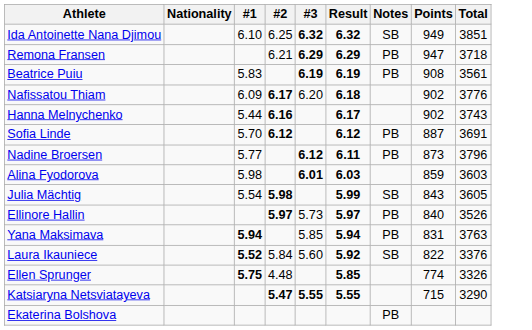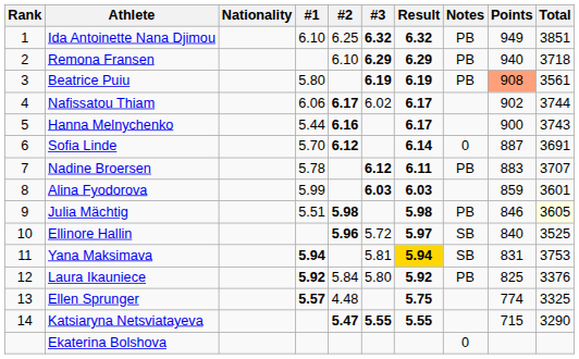 <table class="wikitable sortable" style="text-align:center">
 <tr>
+<th>Rank</th>
 <th>Athlete</th>
 <th>Nationality</th>
 <th>#1</th>
 <th>#2</th>
 <th>#3</th>
 <th>Result</th>
 <th>Notes</th>
 <th>Points</th>
 <th>Total</th>
 </tr>
 <tr>
+<td>1</td>
 <td align=left><a href='#'>Ida Antoinette Nana Djimou</a></td>
 <td align=left></td>
 <td>6.10</td>
 <td>6.25</td>
 <td><strong>6.32</strong></td>
 <td><strong>6.32</strong></td>
-<td>SB</td>
+<td>PB</td>
 <td>949</td>
 <td>3851</td>
 </tr>
 <tr>
+<td>2</td>
 <td align=left><a href='#'>Remona Fransen</a></td>
 <td align=left></td>
 <td></td>
-<td>6.21</td>
+<td>6.10</td>
 <td><strong>6.29</strong></td>
 <td><strong>6.29</strong></td>
 <td>PB</td>
-<td>947</td>
+<td>940</td>
 <td>3718</td>
 </tr>
 <tr>
+<td>3</td>
 <td align=left><a href='#'>Beatrice Puiu</a></td>
 <td align=left></td>
-<td>5.83</td>
+<td>5.80</td>
 <td></td>
 <td><strong>6.19</strong></td>
 <td><strong>6.19</strong></td>
 <td>PB</td>
-<td>908</td>
+<td style="background: lightsalmon;">908</td>
 <td>3561</td>
 </tr>
 <tr>
+<td>4</td>
 <td align=left><a href='#'>Nafissatou Thiam</a></td>
 <td align=left></td>
-<td>6.09</td>
+<td>6.06</td>
 <td><strong>6.17</strong></td>
-<td>6.20</td>
-<td><strong>6.18</strong></td>
+<td>6.02</td>
+<td><strong>6.17</strong></td>
 <td></td>
 <td>902</td>
-<td>3776</td>
+<td>3744</td>
 </tr>
 <tr>
+<td>5</td>
 <td align=left><a href='#'>Hanna Melnychenko</a></td>
 <td align=left></td>
 <td>5.44</td>
 <td><strong>6.16</strong></td>
 <td></td>
 <td><strong>6.17</strong></td>
 <td></td>
-<td>902</td>
+<td>900</td>
 <td>3743</td>
 </tr>
 <tr>
+<td>6</td>
 <td align=left><a href='#'>Sofia Linde</a></td>
 <td align=left></td>
 <td>5.70</td>
 <td><strong>6.12</strong></td>
 <td></td>
-<td><strong>6.12</strong></td>
-<td>PB</td>
+<td><strong>6.14</strong></td>
+<td>0</td>
 <td>887</td>
 <td>3691</td>
 </tr>
 <tr>
+<td>7</td>
 <td align=left><a href='#'>Nadine Broersen</a></td>
 <td align=left></td>
-<td>5.77</td>
+<td>5.78</td>
 <td></td>
 <td><strong>6.12</strong></td>
 <td><strong>6.11</strong></td>
 <td>PB</td>
-<td>873</td>
-<td>3796</td>
+<td>883</td>
+<td>3707</td>
 </tr>
 <tr>
+<td>8</td>
 <td align=left><a href='#'>Alina Fyodorova</a></td>
 <td align=left></td>
-<td>5.98</td>
+<td>5.99</td>
 <td></td>
-<td><strong>6.01</strong></td>
+<td><strong>6.03</strong></td>
 <td><strong>6.03</strong></td>
 <td></td>
 <td>859</td>
-<td>3603</td>
+<td>3601</td>
 </tr>
 <tr>
+<td>9</td>
 <td align=left><a href='#'>Julia Mächtig</a></td>
 <td align=left></td>
-<td>5.54</td>
+<td>5.51</td>
 <td><strong>5.98</strong></td>
 <td></td>
-<td><strong>5.99</strong></td>
-<td>SB</td>
-<td>843</td>
-<td>3605</td>
+<td><strong>5.98</strong></td>
+<td>PB</td>
+<td>846</td>
+<td style="background: lightyellow;">3605</td>
 </tr>
 <tr>
+<td>10</td>
 <td align=left><a href='#'>Ellinore Hallin</a></td>
 <td align=left></td>
 <td></td>
+<td><strong>5.96</strong></td>
+<td>5.72</td>
 <td><strong>5.97</strong></td>
-<td>5.73</td>
-<td><strong>5.97</strong></td>
-<td>PB</td>
+<td>SB</td>
 <td>840</td>
-<td>3526</td>
+<td>3525</td>
 </tr>
 <tr>
+<td>11</td>
 <td align=left><a href='#'>Yana Maksimava</a></td>
 <td align=left></td>
 <td><strong>5.94</strong></td>
 <td></td>
-<td>5.85</td>
-<td><strong>5.94</strong></td>
-<td>PB</td>
+<td>5.81</td>
+<td style="background: gold;"><strong>5.94</strong></td>
+<td>SB</td>
 <td>831</td>
-<td>3763</td>
+<td>3753</td>
 </tr>
 <tr>
+<td>12</td>
 <td align=left><a href='#'>Laura Ikauniece</a></td>
 <td align=left></td>
-<td><strong>5.52</strong></td>
+<td><strong>5.92</strong></td>
 <td>5.84</td>
-<td>5.60</td>
+<td>5.80</td>
 <td><strong>5.92</strong></td>
-<td>SB</td>
-<td>822</td>
+<td>PB</td>
+<td>825</td>
 <td>3376</td>
 </tr>
 <tr>
+<td>13</td>
 <td align=left><a href='#'>Ellen Sprunger</a></td>
 <td align=left></td>
-<td><strong>5.75</strong></td>
+<td><strong>5.57</strong></td>
 <td>4.48</td>
 <td></td>
-<td><strong>5.85</strong></td>
+<td><strong>5.75</strong></td>
 <td></td>
 <td>774</td>
-<td>3326</td>
+<td>3325</td>
 </tr>
 <tr>
+<td>14</td>
 <td align=left><a href='#'>Katsiaryna Netsviatayeva</a></td>
 <td align=left></td>
 <td></td>
 <td><strong>5.47</strong></td>
 <td><strong>5.55</strong></td>
 <td><strong>5.55</strong></td>
 <td></td>
 <td>715</td>
 <td>3290</td>
 </tr>
 <tr>
+<td></td>
 <td align=left><a href='#'>Ekaterina Bolshova</a></td>
 <td align=left></td>
 <td></td>
 <td></td>
 <td></td>
 <td></td>
-<td>PB</td>
+<td>0</td>
 <td></td>
 <td></td>
 </tr>
 </table>
